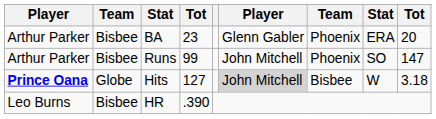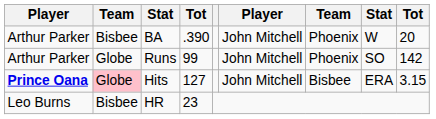 <table class="wikitable">
 <tr>
 <th>Player</th>
 <th>Team</th>
 <th>Stat</th>
 <th>Tot</th>
 <th></th>
 <th>Player</th>
 <th>Team</th>
 <th>Stat</th>
 <th>Tot</th>
 </tr>
 <tr>
 <td>Arthur Parker</td>
 <td>Bisbee</td>
 <td>BA</td>
-<td>23</td>
+<td>.390</td>
 <td></td>
-<td>Glenn Gabler</td>
+<td>John Mitchell</td>
 <td>Phoenix</td>
-<td>ERA</td>
+<td>W</td>
 <td>20</td>
 </tr>
 <tr>
 <td>Arthur Parker</td>
-<td>Bisbee</td>
+<td>Globe</td>
 <td>Runs</td>
 <td>99</td>
 <td></td>
 <td>John Mitchell</td>
 <td>Phoenix</td>
 <td>SO</td>
-<td>147</td>
+<td>142</td>
 </tr>
 <tr>
 <td><strong><a href='#'>Prince Oana</a></strong></td>
-<td>Globe</td>
+<td style="background: pink;">Globe</td>
 <td>Hits</td>
 <td>127</td>
 <td></td>
-<td style="background: lightgrey;">John Mitchell</td>
+<td>John Mitchell</td>
 <td>Bisbee</td>
-<td>W</td>
-<td>3.18</td>
+<td>ERA</td>
+<td>3.15</td>
 </tr>
 <tr>
 <td>Leo Burns</td>
 <td>Bisbee</td>
 <td>HR</td>
-<td>.390</td>
+<td>23</td>
 </tr>
 </table>
